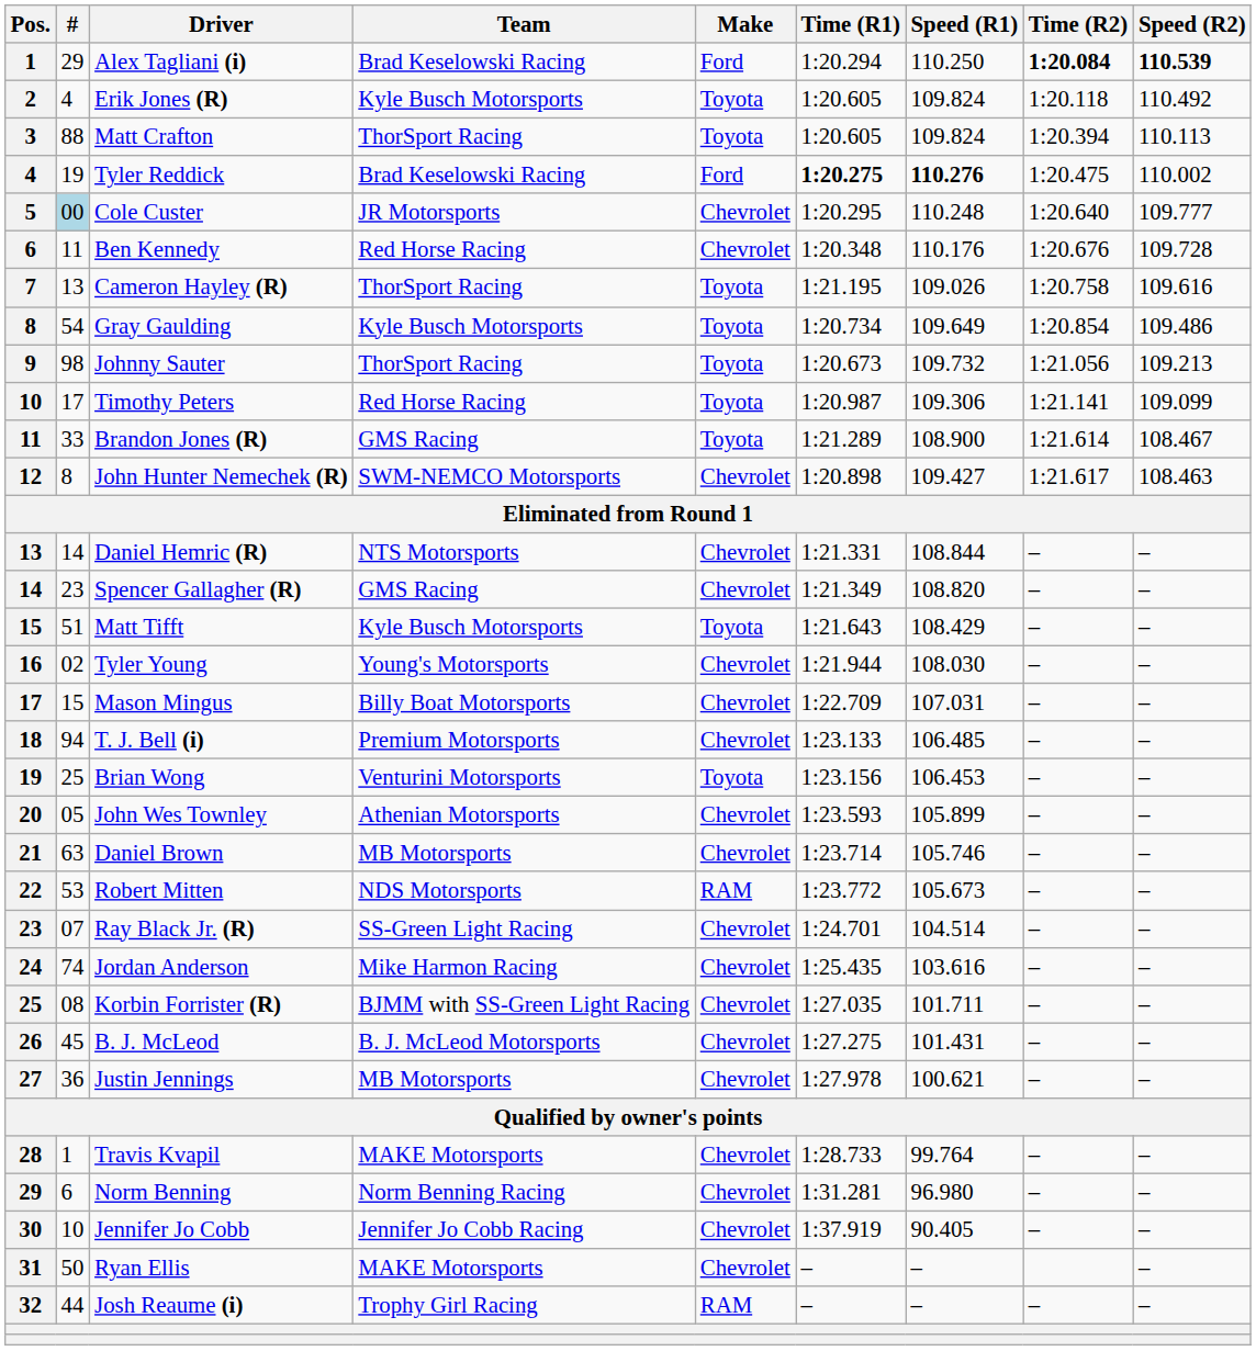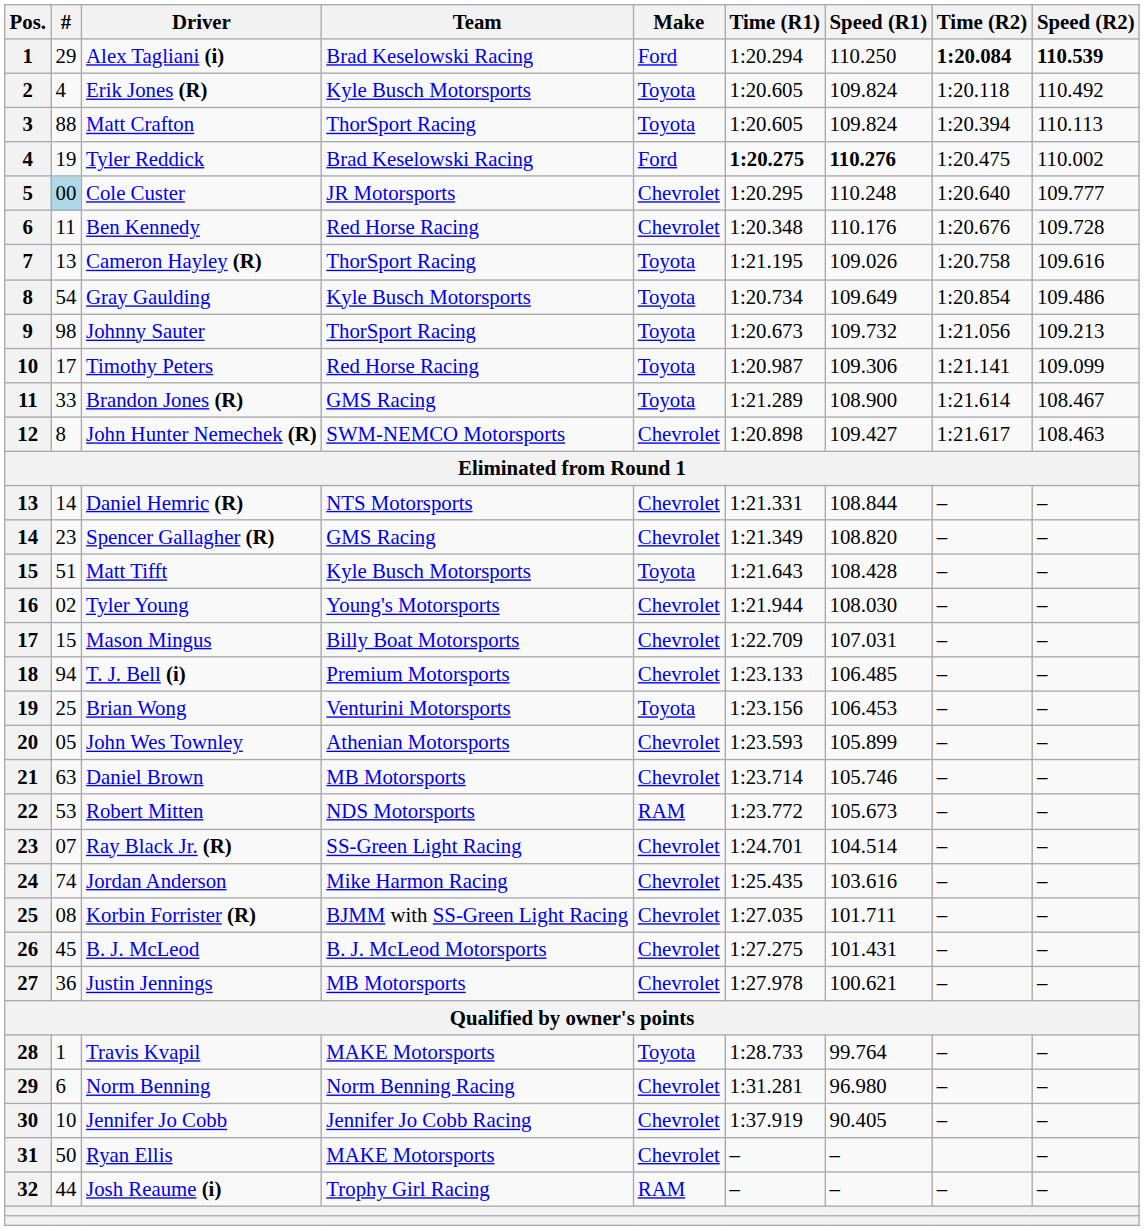 <table class="wikitable" style="font-size:95%">
 <tr>
 <th>Pos.</th>
 <th>#</th>
 <th>Driver</th>
 <th>Team</th>
 <th>Make</th>
 <th>Time (R1)</th>
 <th>Speed (R1)</th>
 <th>Time (R2)</th>
 <th>Speed (R2)</th>
 </tr>
 <tr>
 <th>1</th>
 <td>29</td>
 <td><a href='#'>Alex Tagliani</a> <strong>(i)</strong></td>
 <td><a href='#'>Brad Keselowski Racing</a></td>
 <td><a href='#'>Ford</a></td>
 <td>1:20.294</td>
 <td>110.250</td>
 <td><strong>1:20.084</strong></td>
 <td><strong>110.539</strong></td>
 </tr>
 <tr>
 <th>2</th>
 <td>4</td>
 <td><a href='#'>Erik Jones</a> <strong>(R)</strong></td>
 <td><a href='#'>Kyle Busch Motorsports</a></td>
 <td><a href='#'>Toyota</a></td>
 <td>1:20.605</td>
 <td>109.824</td>
 <td>1:20.118</td>
 <td>110.492</td>
 </tr>
 <tr>
 <th>3</th>
 <td>88</td>
 <td><a href='#'>Matt Crafton</a></td>
 <td><a href='#'>ThorSport Racing</a></td>
 <td><a href='#'>Toyota</a></td>
 <td>1:20.605</td>
 <td>109.824</td>
 <td>1:20.394</td>
 <td>110.113</td>
 </tr>
 <tr>
 <th>4</th>
 <td>19</td>
 <td><a href='#'>Tyler Reddick</a></td>
 <td><a href='#'>Brad Keselowski Racing</a></td>
 <td><a href='#'>Ford</a></td>
 <td><strong>1:20.275</strong></td>
 <td><strong>110.276</strong></td>
 <td>1:20.475</td>
 <td>110.002</td>
 </tr>
 <tr>
 <th>5</th>
 <td style="background: lightblue;">00</td>
 <td><a href='#'>Cole Custer</a></td>
 <td><a href='#'>JR Motorsports</a></td>
 <td><a href='#'>Chevrolet</a></td>
 <td>1:20.295</td>
 <td>110.248</td>
 <td>1:20.640</td>
 <td>109.777</td>
 </tr>
 <tr>
 <th>6</th>
 <td>11</td>
 <td><a href='#'>Ben Kennedy</a></td>
 <td><a href='#'>Red Horse Racing</a></td>
 <td><a href='#'>Chevrolet</a></td>
 <td>1:20.348</td>
 <td>110.176</td>
 <td>1:20.676</td>
 <td>109.728</td>
 </tr>
 <tr>
 <th>7</th>
 <td>13</td>
 <td><a href='#'>Cameron Hayley</a> <strong>(R)</strong></td>
 <td><a href='#'>ThorSport Racing</a></td>
 <td><a href='#'>Toyota</a></td>
 <td>1:21.195</td>
 <td>109.026</td>
 <td>1:20.758</td>
 <td>109.616</td>
 </tr>
 <tr>
 <th>8</th>
 <td>54</td>
 <td><a href='#'>Gray Gaulding</a></td>
 <td><a href='#'>Kyle Busch Motorsports</a></td>
 <td><a href='#'>Toyota</a></td>
 <td>1:20.734</td>
 <td>109.649</td>
 <td>1:20.854</td>
 <td>109.486</td>
 </tr>
 <tr>
 <th>9</th>
 <td>98</td>
 <td><a href='#'>Johnny Sauter</a></td>
 <td><a href='#'>ThorSport Racing</a></td>
 <td><a href='#'>Toyota</a></td>
 <td>1:20.673</td>
 <td>109.732</td>
 <td>1:21.056</td>
 <td>109.213</td>
 </tr>
 <tr>
 <th>10</th>
 <td>17</td>
 <td><a href='#'>Timothy Peters</a></td>
 <td><a href='#'>Red Horse Racing</a></td>
 <td><a href='#'>Toyota</a></td>
 <td>1:20.987</td>
 <td>109.306</td>
 <td>1:21.141</td>
 <td>109.099</td>
 </tr>
 <tr>
 <th>11</th>
 <td>33</td>
 <td><a href='#'>Brandon Jones</a> <strong>(R)</strong></td>
 <td><a href='#'>GMS Racing</a></td>
 <td><a href='#'>Toyota</a></td>
 <td>1:21.289</td>
 <td>108.900</td>
 <td>1:21.614</td>
 <td>108.467</td>
 </tr>
 <tr>
 <th>12</th>
 <td>8</td>
 <td><a href='#'>John Hunter Nemechek</a> <strong>(R)</strong></td>
 <td><a href='#'>SWM-NEMCO Motorsports</a></td>
 <td><a href='#'>Chevrolet</a></td>
 <td>1:20.898</td>
 <td>109.427</td>
 <td>1:21.617</td>
 <td>108.463</td>
 </tr>
 <tr>
 <th colspan="9">Eliminated from Round 1</th>
 </tr>
 <tr>
 <th>13</th>
 <td>14</td>
 <td><a href='#'>Daniel Hemric</a> <strong>(R)</strong></td>
 <td><a href='#'>NTS Motorsports</a></td>
 <td><a href='#'>Chevrolet</a></td>
 <td>1:21.331</td>
 <td>108.844</td>
 <td>–</td>
 <td>–</td>
 </tr>
 <tr>
 <th>14</th>
 <td>23</td>
 <td><a href='#'>Spencer Gallagher</a> <strong>(R)</strong></td>
 <td><a href='#'>GMS Racing</a></td>
 <td><a href='#'>Chevrolet</a></td>
 <td>1:21.349</td>
 <td>108.820</td>
 <td>–</td>
 <td>–</td>
 </tr>
 <tr>
 <th>15</th>
 <td>51</td>
 <td><a href='#'>Matt Tifft</a></td>
 <td><a href='#'>Kyle Busch Motorsports</a></td>
 <td><a href='#'>Toyota</a></td>
 <td>1:21.643</td>
-<td>108.429</td>
+<td>108.428</td>
 <td>–</td>
 <td>–</td>
 </tr>
 <tr>
 <th>16</th>
 <td>02</td>
 <td><a href='#'>Tyler Young</a></td>
 <td><a href='#'>Young's Motorsports</a></td>
 <td><a href='#'>Chevrolet</a></td>
 <td>1:21.944</td>
 <td>108.030</td>
 <td>–</td>
 <td>–</td>
 </tr>
 <tr>
 <th>17</th>
 <td>15</td>
 <td><a href='#'>Mason Mingus</a></td>
 <td><a href='#'>Billy Boat Motorsports</a></td>
 <td><a href='#'>Chevrolet</a></td>
 <td>1:22.709</td>
 <td>107.031</td>
 <td>–</td>
 <td>–</td>
 </tr>
 <tr>
 <th>18</th>
 <td>94</td>
 <td><a href='#'>T. J. Bell</a> <strong>(i)</strong></td>
 <td><a href='#'>Premium Motorsports</a></td>
 <td><a href='#'>Chevrolet</a></td>
 <td>1:23.133</td>
 <td>106.485</td>
 <td>–</td>
 <td>–</td>
 </tr>
 <tr>
 <th>19</th>
 <td>25</td>
 <td><a href='#'>Brian Wong</a></td>
 <td><a href='#'>Venturini Motorsports</a></td>
 <td><a href='#'>Toyota</a></td>
 <td>1:23.156</td>
 <td>106.453</td>
 <td>–</td>
 <td>–</td>
 </tr>
 <tr>
 <th>20</th>
 <td>05</td>
 <td><a href='#'>John Wes Townley</a></td>
 <td><a href='#'>Athenian Motorsports</a></td>
 <td><a href='#'>Chevrolet</a></td>
 <td>1:23.593</td>
 <td>105.899</td>
 <td>–</td>
 <td>–</td>
 </tr>
 <tr>
 <th>21</th>
 <td>63</td>
 <td><a href='#'>Daniel Brown</a></td>
 <td><a href='#'>MB Motorsports</a></td>
 <td><a href='#'>Chevrolet</a></td>
 <td>1:23.714</td>
 <td>105.746</td>
 <td>–</td>
 <td>–</td>
 </tr>
 <tr>
 <th>22</th>
 <td>53</td>
 <td><a href='#'>Robert Mitten</a></td>
 <td><a href='#'>NDS Motorsports</a></td>
 <td><a href='#'>RAM</a></td>
 <td>1:23.772</td>
 <td>105.673</td>
 <td>–</td>
 <td>–</td>
 </tr>
 <tr>
 <th>23</th>
 <td>07</td>
 <td><a href='#'>Ray Black Jr.</a> <strong>(R)</strong></td>
 <td><a href='#'>SS-Green Light Racing</a></td>
 <td><a href='#'>Chevrolet</a></td>
 <td>1:24.701</td>
 <td>104.514</td>
 <td>–</td>
 <td>–</td>
 </tr>
 <tr>
 <th>24</th>
 <td>74</td>
 <td><a href='#'>Jordan Anderson</a></td>
 <td><a href='#'>Mike Harmon Racing</a></td>
 <td><a href='#'>Chevrolet</a></td>
 <td>1:25.435</td>
 <td>103.616</td>
 <td>–</td>
 <td>–</td>
 </tr>
 <tr>
 <th>25</th>
 <td>08</td>
 <td><a href='#'>Korbin Forrister</a> <strong>(R)</strong></td>
 <td><a href='#'>BJMM</a> with <a href='#'>SS-Green Light Racing</a></td>
 <td><a href='#'>Chevrolet</a></td>
 <td>1:27.035</td>
 <td>101.711</td>
 <td>–</td>
 <td>–</td>
 </tr>
 <tr>
 <th>26</th>
 <td>45</td>
 <td><a href='#'>B. J. McLeod</a></td>
 <td><a href='#'>B. J. McLeod Motorsports</a></td>
 <td><a href='#'>Chevrolet</a></td>
 <td>1:27.275</td>
 <td>101.431</td>
 <td>–</td>
 <td>–</td>
 </tr>
 <tr>
 <th>27</th>
 <td>36</td>
 <td><a href='#'>Justin Jennings</a></td>
 <td><a href='#'>MB Motorsports</a></td>
 <td><a href='#'>Chevrolet</a></td>
 <td>1:27.978</td>
 <td>100.621</td>
 <td>–</td>
 <td>–</td>
 </tr>
 <tr>
 <th colspan="9">Qualified by owner's points</th>
 </tr>
 <tr>
 <th>28</th>
 <td>1</td>
 <td><a href='#'>Travis Kvapil</a></td>
 <td><a href='#'>MAKE Motorsports</a></td>
-<td><a href='#'>Chevrolet</a></td>
+<td><a href='#'>Toyota</a></td>
 <td>1:28.733</td>
 <td>99.764</td>
 <td>–</td>
 <td>–</td>
 </tr>
 <tr>
 <th>29</th>
 <td>6</td>
 <td><a href='#'>Norm Benning</a></td>
 <td><a href='#'>Norm Benning Racing</a></td>
 <td><a href='#'>Chevrolet</a></td>
 <td>1:31.281</td>
 <td>96.980</td>
 <td>–</td>
 <td>–</td>
 </tr>
 <tr>
 <th>30</th>
 <td>10</td>
 <td><a href='#'>Jennifer Jo Cobb</a></td>
 <td><a href='#'>Jennifer Jo Cobb Racing</a></td>
 <td><a href='#'>Chevrolet</a></td>
 <td>1:37.919</td>
 <td>90.405</td>
 <td>–</td>
 <td>–</td>
 </tr>
 <tr>
 <th>31</th>
 <td>50</td>
 <td><a href='#'>Ryan Ellis</a></td>
 <td><a href='#'>MAKE Motorsports</a></td>
 <td><a href='#'>Chevrolet</a></td>
 <td>–</td>
 <td>–</td>
 <td></td>
 <td>–</td>
 </tr>
 <tr>
 <th>32</th>
 <td>44</td>
 <td><a href='#'>Josh Reaume</a> <strong>(i)</strong></td>
 <td><a href='#'>Trophy Girl Racing</a></td>
 <td><a href='#'>RAM</a></td>
 <td>–</td>
 <td>–</td>
 <td>–</td>
 <td>–</td>
 </tr>
 <tr>
 <th colspan="9"></th>
 </tr>
 <tr>
 <th colspan="9"></th>
 </tr>
 </table>
